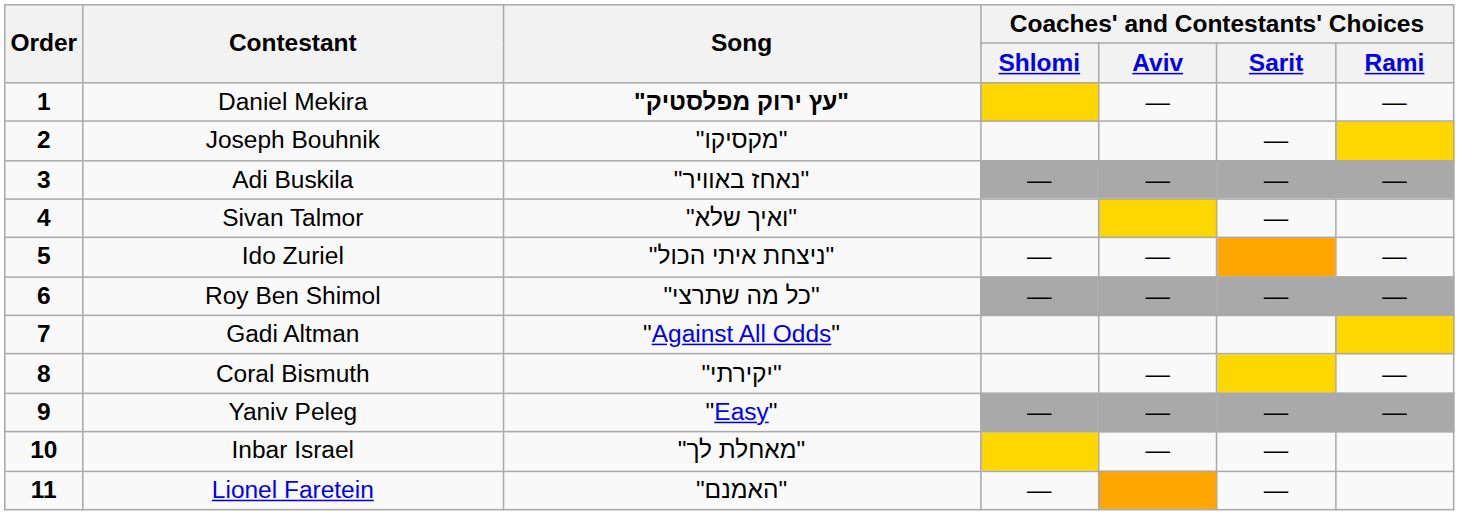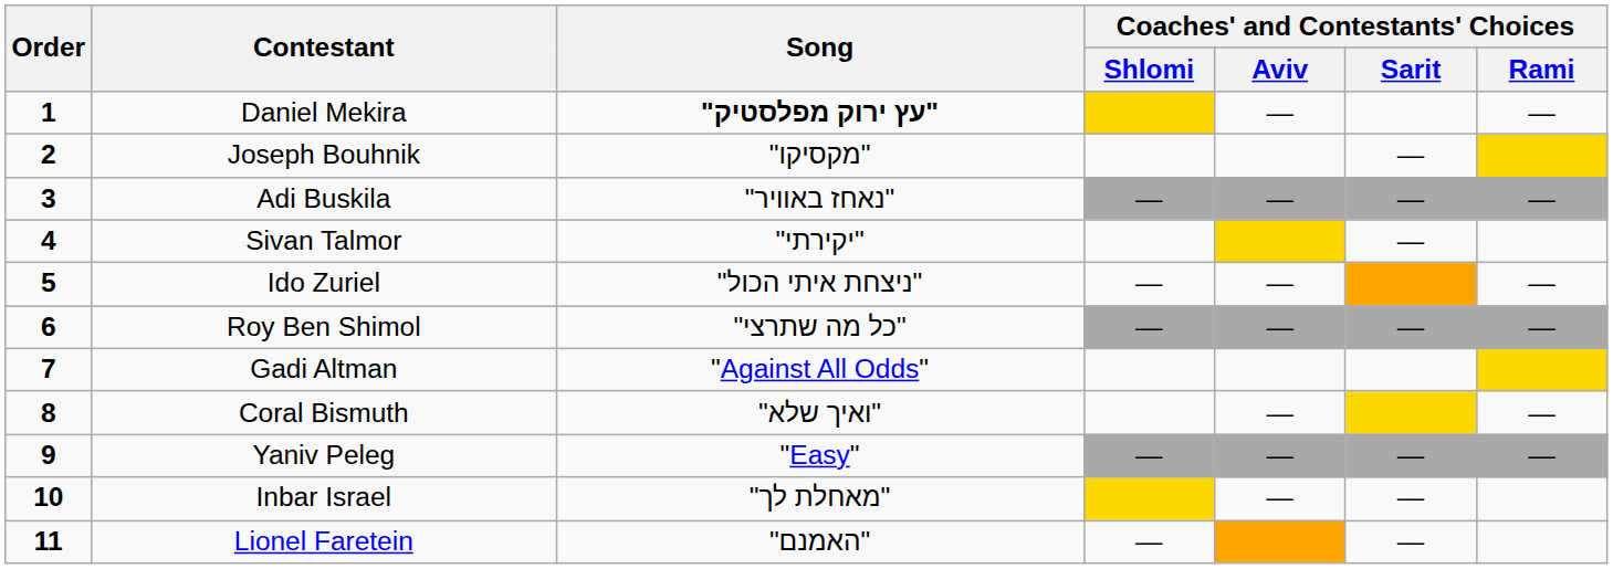 <table class="wikitable" style="text-align: center; width:75%;">
 <tr>
 <th rowspan=2 width="05%">Order</th>
 <th rowspan=2 width="29%">Contestant</th>
 <th rowspan=2>Song</th>
 <th colspan=4>Coaches' and Contestants' Choices</th>
 </tr>
 <tr>
 <th style="width:70px;"><a href='#'>Shlomi</a></th>
 <th style="width:70px;"><a href='#'>Aviv</a></th>
 <th style="width:70px;"><a href='#'>Sarit</a></th>
 <th style="width:70px;"><a href='#'>Rami</a></th>
 </tr>
 <tr>
 <td align="center"><strong>1</strong></td>
 <td>Daniel Mekira</td>
 <td><strong>"עץ ירוק מפלסטיק"</strong></td>
 <td style="background:gold;text-align:center;"></td>
 <td align="center">—</td>
 <td style=";text-align:center;"></td>
 <td align="center">—</td>
 </tr>
 <tr>
 <td align="center"><strong>2</strong></td>
 <td>Joseph Bouhnik</td>
 <td>"מקסיקו"</td>
 <td style=";text-align:center;"></td>
 <td style=";text-align:center;"></td>
 <td align="center">—</td>
 <td style="background:gold;text-align:center;"></td>
 </tr>
 <tr>
 <td align="center"><strong>3</strong></td>
 <td>Adi Buskila</td>
 <td>"נאחז באוויר"</td>
 <td style="background:darkgrey;text-align:center;">—</td>
 <td style="background:darkgrey;text-align:center;">—</td>
 <td style="background:darkgrey;text-align:center;">—</td>
 <td style="background:darkgrey;text-align:center;">—</td>
 </tr>
 <tr>
 <td align="center"><strong>4</strong></td>
 <td>Sivan Talmor</td>
-<td>"ואיך שלא"</td>
+<td>"יקירתי"</td>
 <td style=";text-align:center;"></td>
 <td style="background:gold;text-align:center;"></td>
 <td align="center">—</td>
 <td style=";text-align:center;"></td>
 </tr>
 <tr>
 <td align="center"><strong>5</strong></td>
 <td>Ido Zuriel</td>
 <td>"ניצחת איתי הכול"</td>
 <td align="center">—</td>
 <td align="center">—</td>
 <td style="background:orange;text-align:center;"></td>
 <td align="center">—</td>
 </tr>
 <tr>
 <td align="center"><strong>6</strong></td>
 <td>Roy Ben Shimol</td>
 <td>"כל מה שתרצי"</td>
 <td style="background:darkgrey;text-align:center;">—</td>
 <td style="background:darkgrey;text-align:center;">—</td>
 <td style="background:darkgrey;text-align:center;">—</td>
 <td style="background:darkgrey;text-align:center;">—</td>
 </tr>
 <tr>
 <td align="center"><strong>7</strong></td>
 <td>Gadi Altman</td>
 <td>"<a href='#'>Against All Odds</a>"</td>
 <td style=";text-align:center;"></td>
 <td style=";text-align:center;"></td>
 <td style=";text-align:center;"></td>
 <td style="background:gold;text-align:center;"></td>
 </tr>
 <tr>
 <td align="center"><strong>8</strong></td>
 <td>Coral Bismuth</td>
-<td>"יקירתי"</td>
+<td>"ואיך שלא"</td>
 <td style=";text-align:center;"></td>
 <td align="center">—</td>
 <td style="background:gold;text-align:center;"></td>
 <td align="center">—</td>
 </tr>
 <tr>
 <td align="center"><strong>9</strong></td>
 <td>Yaniv Peleg</td>
 <td>"<a href='#'>Easy</a>"</td>
 <td style="background:darkgrey;text-align:center;">—</td>
 <td style="background:darkgrey;text-align:center;">—</td>
 <td style="background:darkgrey;text-align:center;">—</td>
 <td style="background:darkgrey;text-align:center;">—</td>
 </tr>
 <tr>
 <td align="center"><strong>10</strong></td>
 <td>Inbar Israel</td>
 <td>"מאחלת לך"</td>
 <td style="background:gold;text-align:center;"></td>
 <td align="center">—</td>
 <td align="center">—</td>
 <td style=";text-align:center;"></td>
 </tr>
 <tr>
 <td align="center"><strong>11</strong></td>
 <td><a href='#'>Lionel Faretein</a></td>
 <td>"האמנם"</td>
 <td align="center">—</td>
 <td style="background:orange;text-align:center;"></td>
 <td align="center">—</td>
 <td align="center"></td>
 </tr>
 </table>
